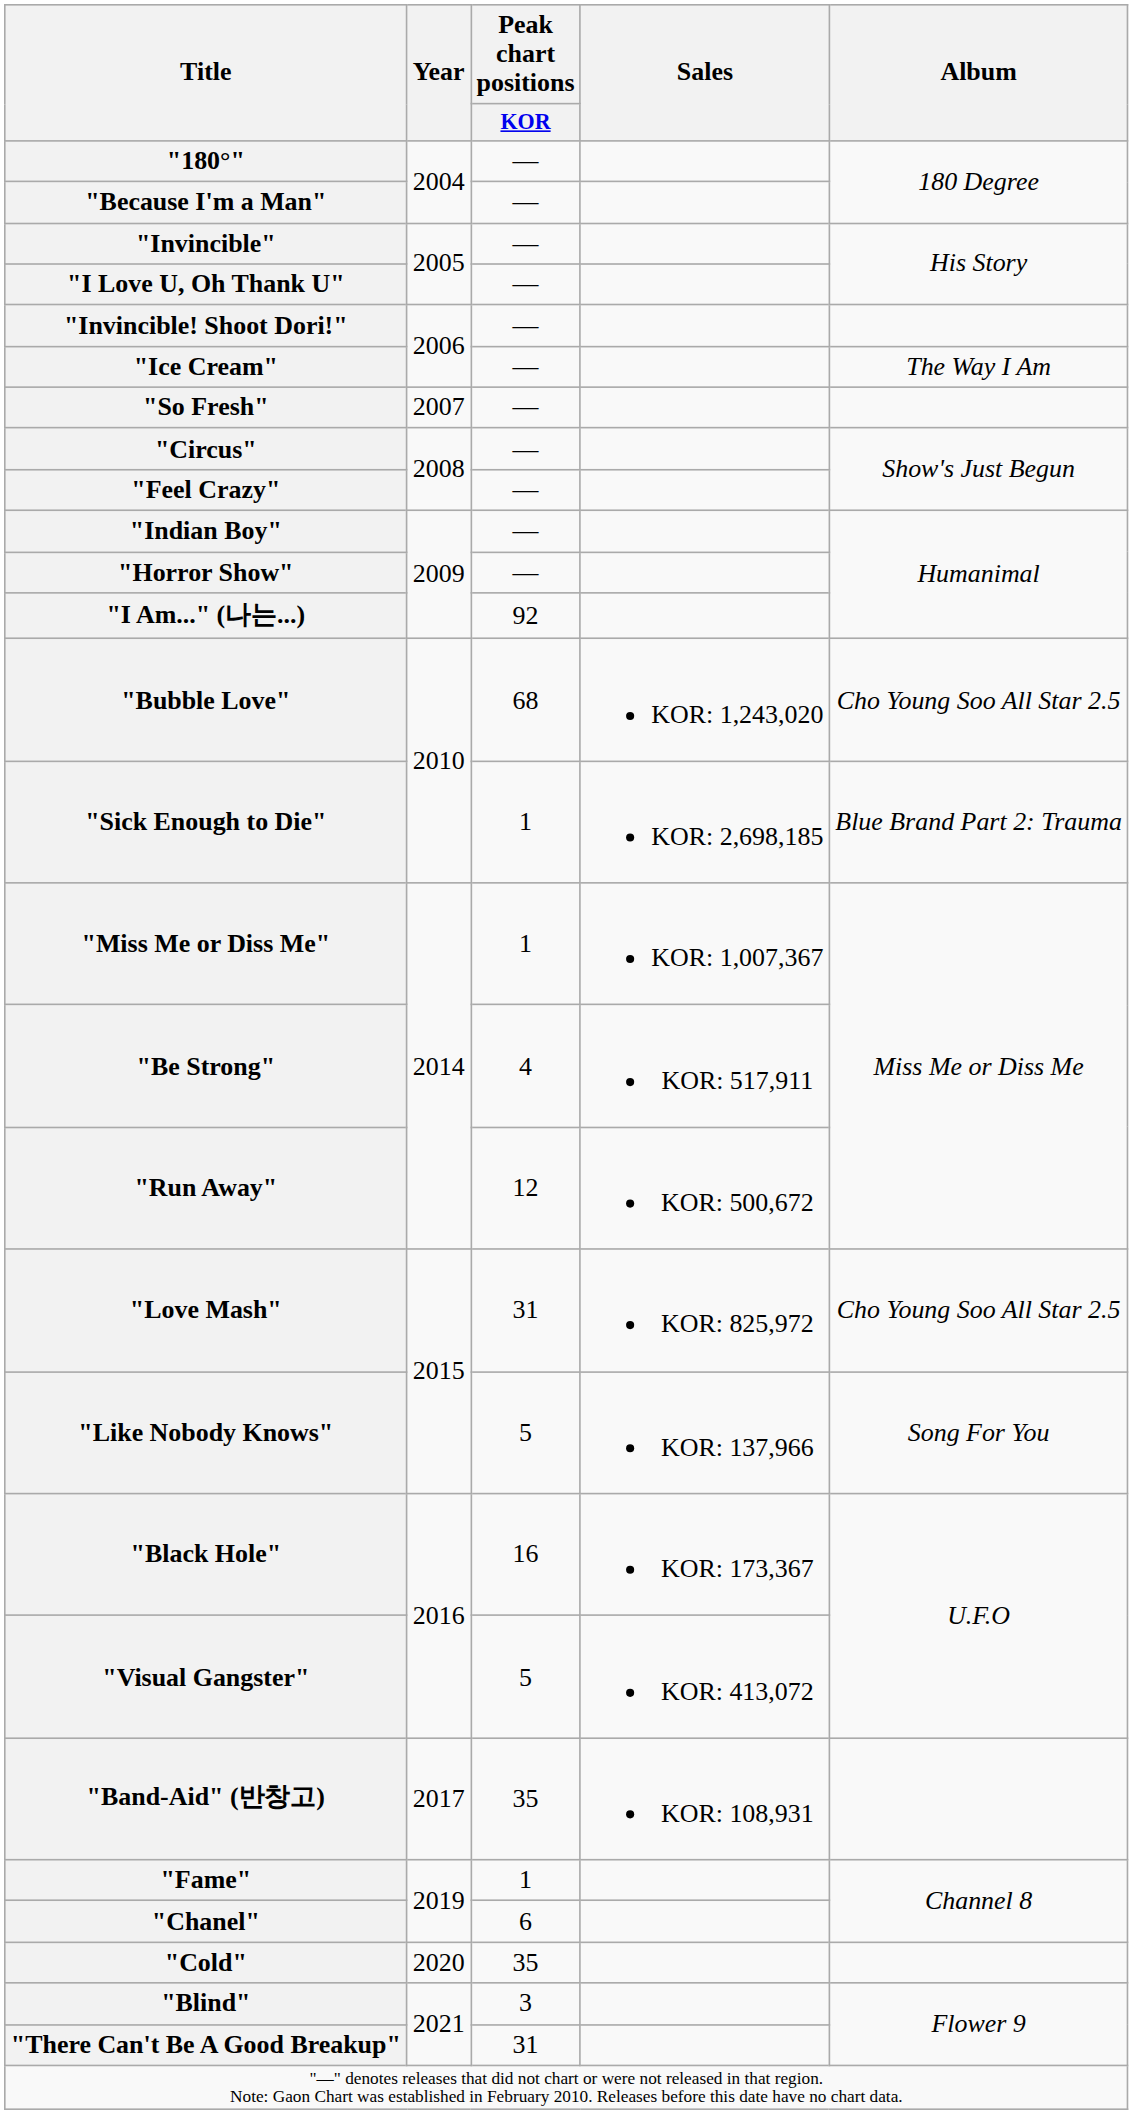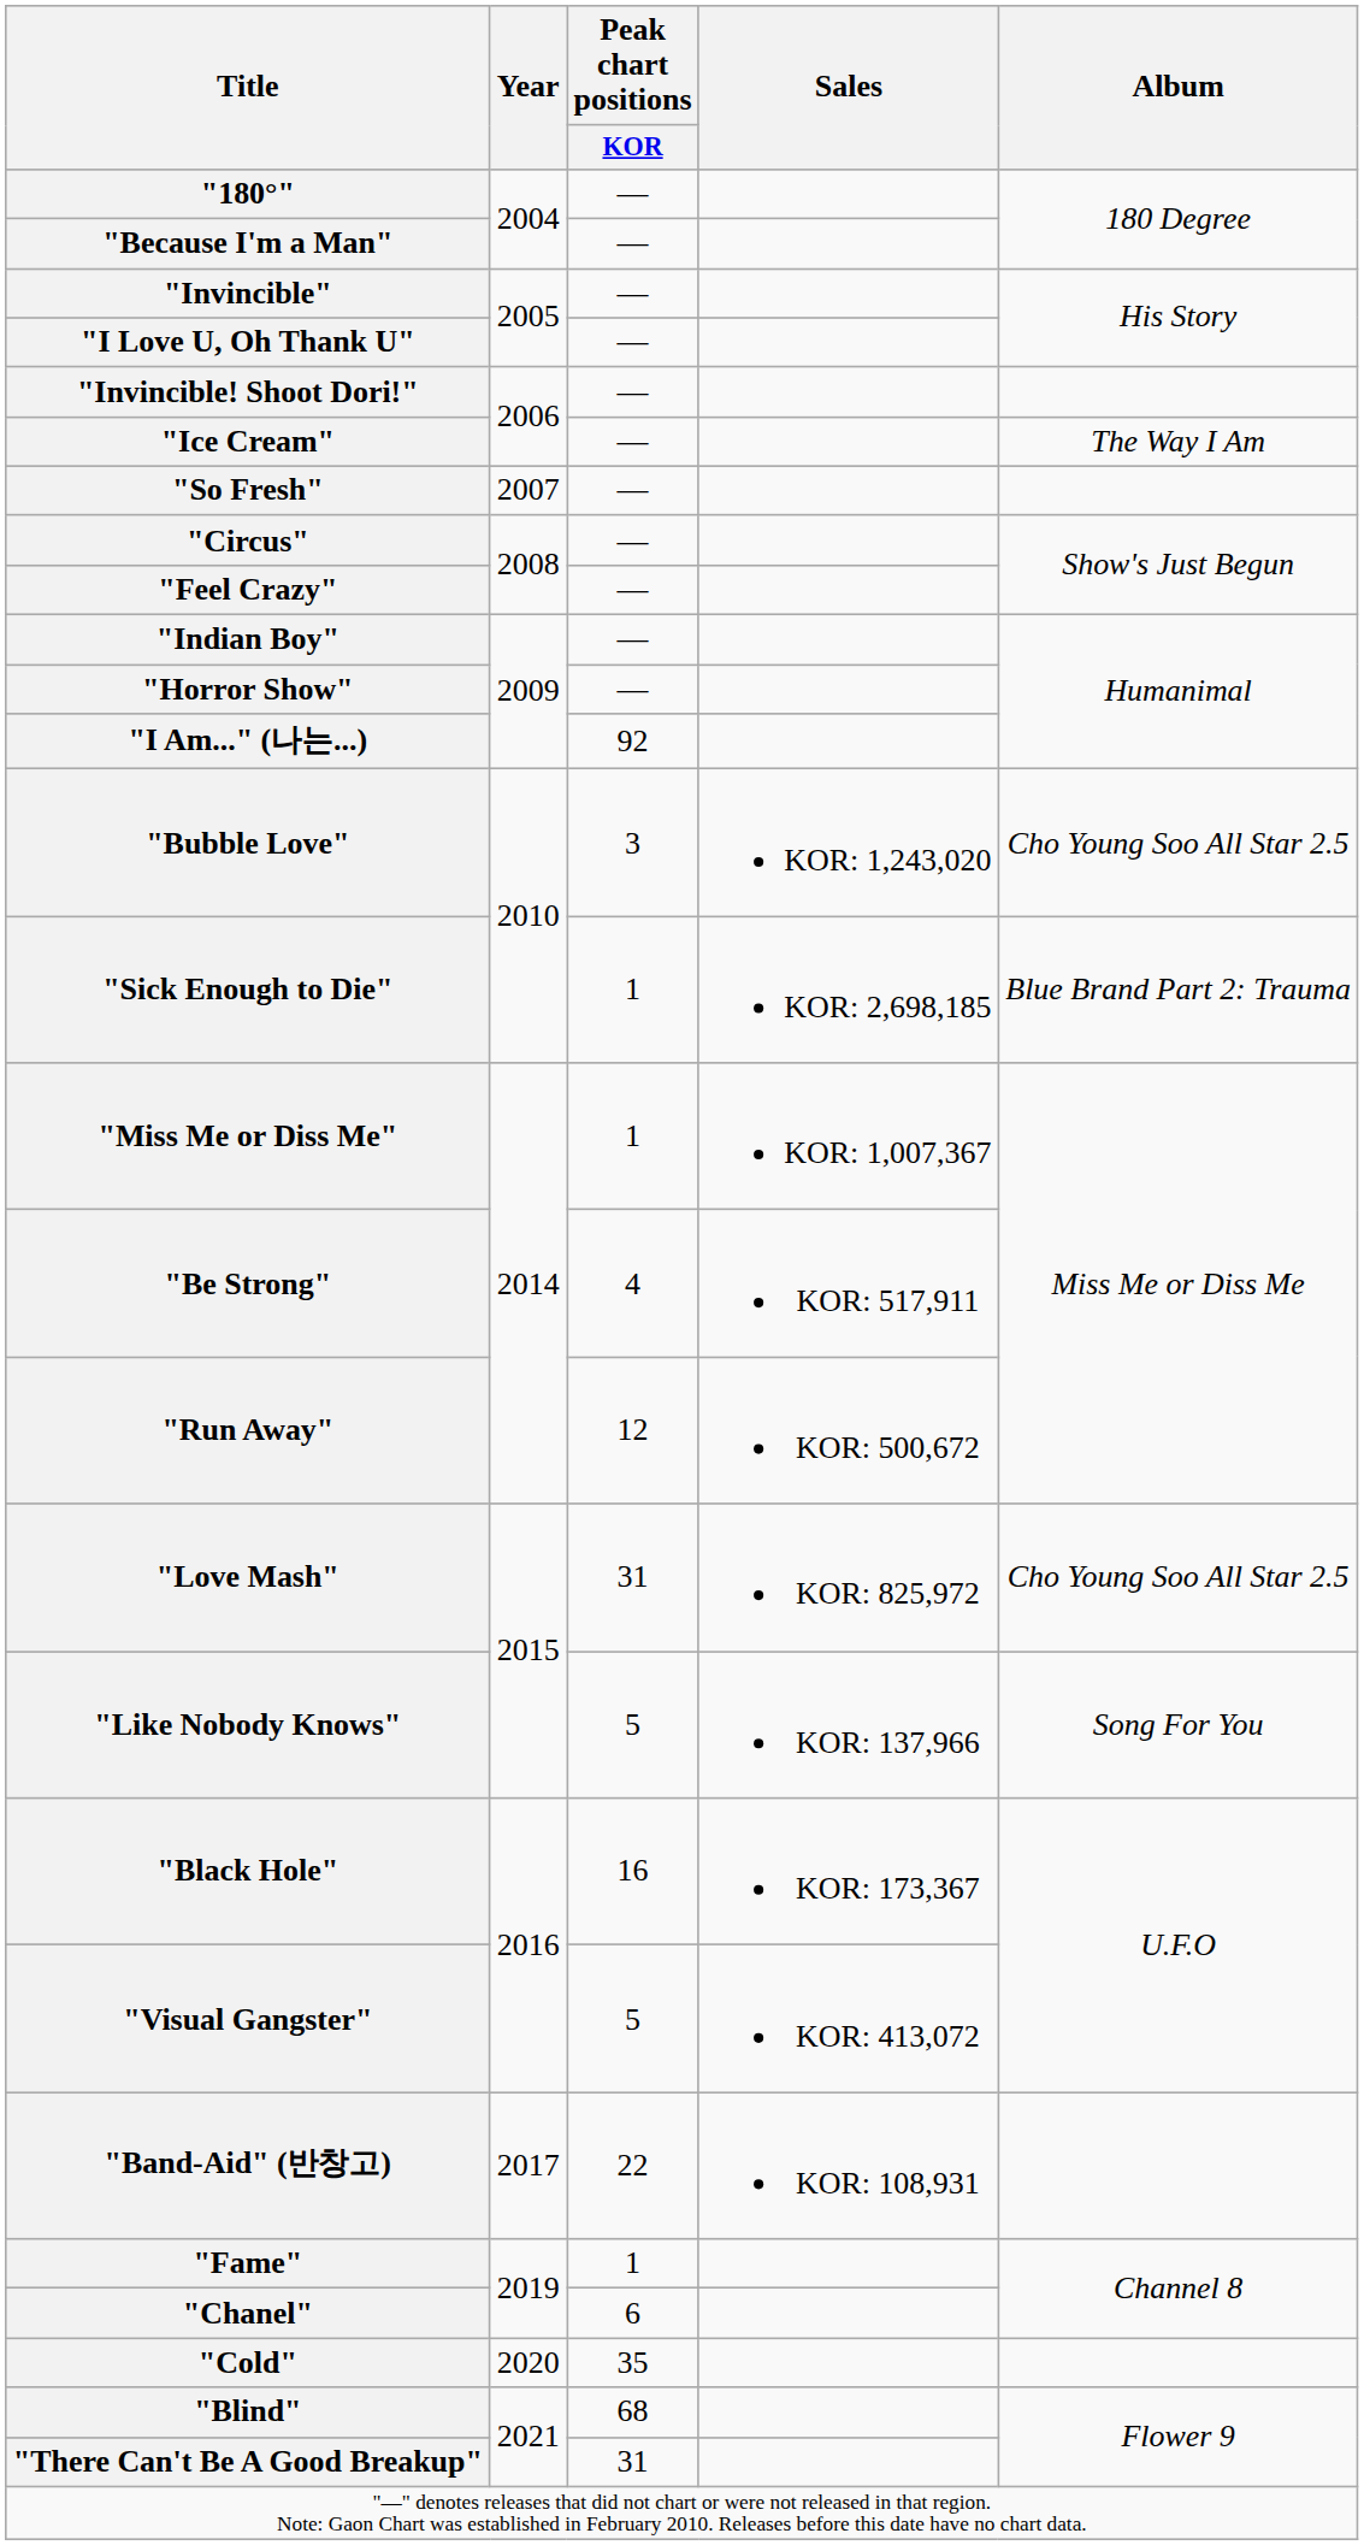 <table class="wikitable plainrowheaders" style="text-align:center;">
 <tr>
 <th scope="col" rowspan="2">Title</th>
 <th scope="col" rowspan="2">Year</th>
 <th scope="col" colspan="1">Peak chart positions</th>
 <th rowspan="2">Sales</th>
 <th scope="col" rowspan="2">Album</th>
 </tr>
 <tr>
 <th width="20" style="width:3em;font-size:85%"><a href='#'>KOR</a><br></th>
 </tr>
 <tr>
 <th scope="row">"180°"</th>
 <td rowspan="2">2004</td>
 <td>—</td>
 <td></td>
 <td rowspan="2"><em>180 Degree</em></td>
 </tr>
 <tr>
 <th scope="row">"Because I'm a Man" </th>
 <td>—</td>
 <td></td>
 </tr>
 <tr>
 <th scope="row">"Invincible" </th>
 <td rowspan="2">2005</td>
 <td>—</td>
 <td></td>
 <td rowspan="2"><em>His Story</em></td>
 </tr>
 <tr>
 <th scope="row">"I Love U, Oh Thank U" </th>
 <td>—</td>
 <td></td>
 </tr>
 <tr>
 <th scope="row">"Invincible! Shoot Dori!" </th>
 <td rowspan="2">2006</td>
 <td>—</td>
 <td></td>
 <td></td>
 </tr>
 <tr>
 <th scope="row">"Ice Cream"</th>
 <td>—</td>
 <td></td>
 <td><em>The Way I Am</em></td>
 </tr>
 <tr>
 <th scope="row">"So Fresh" </th>
 <td>2007</td>
 <td>—</td>
 <td></td>
 <td></td>
 </tr>
 <tr>
 <th scope="row">"Circus" </th>
 <td rowspan="2">2008</td>
 <td>—</td>
 <td></td>
 <td rowspan="2"><em>Show's Just Begun</em></td>
 </tr>
 <tr>
 <th scope="row">"Feel Crazy" </th>
 <td>—</td>
 <td></td>
 </tr>
 <tr>
 <th scope="row">"Indian Boy" </th>
 <td rowspan="3">2009</td>
 <td>—</td>
 <td></td>
 <td rowspan="3"><em>Humanimal</em></td>
 </tr>
 <tr>
 <th scope="row">"Horror Show" </th>
 <td>—</td>
 <td></td>
 </tr>
 <tr>
 <th scope="row">"I Am..." (나는...) </th>
 <td>92</td>
 <td></td>
 </tr>
 <tr>
 <th scope="row">"Bubble Love" </th>
 <td rowspan="2">2010</td>
-<td>68</td>
+<td>3</td>
 <td><br><ul><li>KOR: 1,243,020</li></ul></td>
 <td><em>Cho Young Soo All Star 2.5</em></td>
 </tr>
 <tr>
 <th scope="row">"Sick Enough to Die" </th>
 <td>1</td>
 <td><br><ul><li>KOR: 2,698,185</li></ul></td>
 <td><em>Blue Brand Part 2: Trauma</em></td>
 </tr>
 <tr>
 <th scope="row">"Miss Me or Diss Me" </th>
 <td rowspan="3">2014</td>
 <td>1</td>
 <td><br><ul><li>KOR: 1,007,367</li></ul></td>
 <td rowspan="3"><em>Miss Me or Diss Me</em></td>
 </tr>
 <tr>
 <th scope="row">"Be Strong" </th>
 <td>4</td>
 <td><br><ul><li>KOR: 517,911</li></ul></td>
 </tr>
 <tr>
 <th scope="row">"Run Away" </th>
 <td>12</td>
 <td><br><ul><li>KOR: 500,672</li></ul></td>
 </tr>
 <tr>
 <th scope="row">"Love Mash" </th>
 <td rowspan="2">2015</td>
 <td>31</td>
 <td><br><ul><li>KOR: 825,972</li></ul></td>
 <td><em>Cho Young Soo All Star 2.5</em></td>
 </tr>
 <tr>
 <th scope="row">"Like Nobody Knows" </th>
 <td>5</td>
 <td><br><ul><li>KOR: 137,966</li></ul></td>
 <td><em>Song For You</em></td>
 </tr>
 <tr>
 <th scope="row">"Black Hole" </th>
 <td rowspan="2">2016</td>
 <td>16</td>
 <td><br><ul><li>KOR: 173,367</li></ul></td>
 <td rowspan="2"><em>U.F.O</em></td>
 </tr>
 <tr>
 <th scope="row">"Visual Gangster" </th>
 <td>5</td>
 <td><br><ul><li>KOR: 413,072</li></ul></td>
 </tr>
 <tr>
 <th scope="row">"Band-Aid" (반창고) </th>
 <td>2017</td>
-<td>35</td>
+<td>22</td>
 <td><br><ul><li>KOR: 108,931</li></ul></td>
 <td></td>
 </tr>
 <tr>
 <th scope="row">"Fame" </th>
 <td rowspan="2">2019</td>
 <td>1</td>
 <td></td>
 <td rowspan="2"><em>Channel 8</em></td>
 </tr>
 <tr>
 <th scope="row">"Chanel" </th>
 <td>6</td>
 <td></td>
 </tr>
 <tr>
 <th scope="row">"Cold" </th>
 <td>2020</td>
 <td>35</td>
 <td></td>
 <td></td>
 </tr>
 <tr>
 <th scope="row">"Blind" </th>
 <td rowspan="2">2021</td>
-<td>3</td>
+<td>68</td>
 <td></td>
 <td rowspan="2"><em>Flower 9</em></td>
 </tr>
 <tr>
 <th scope="row">"There Can't Be A Good Breakup" </th>
 <td>31</td>
 <td></td>
 </tr>
 <tr>
 <td colspan="5" style="font-size:8pt;">"—" denotes releases that did not chart or were not released in that region.<br>Note: Gaon Chart was established in February 2010.  Releases before this date have no chart data.</td>
 </tr>
 </table>
